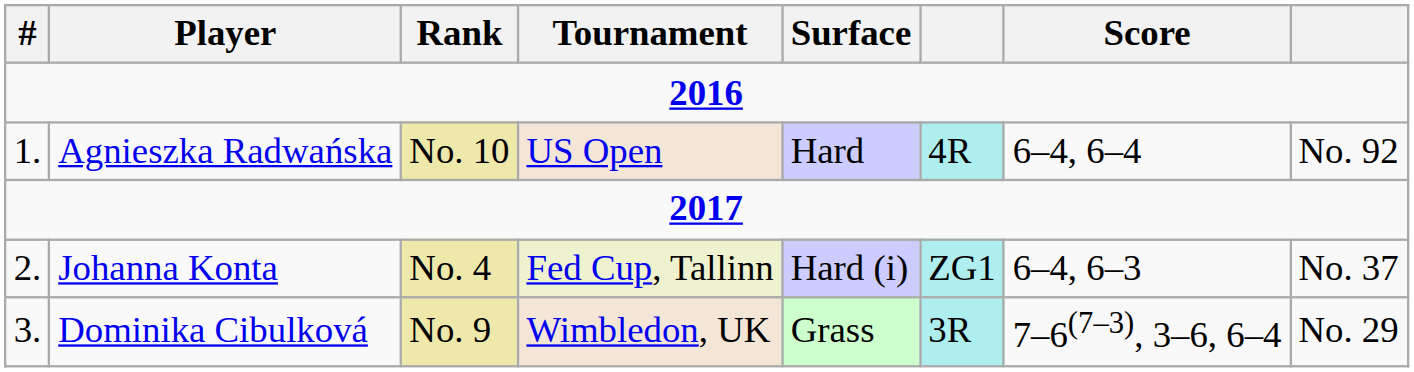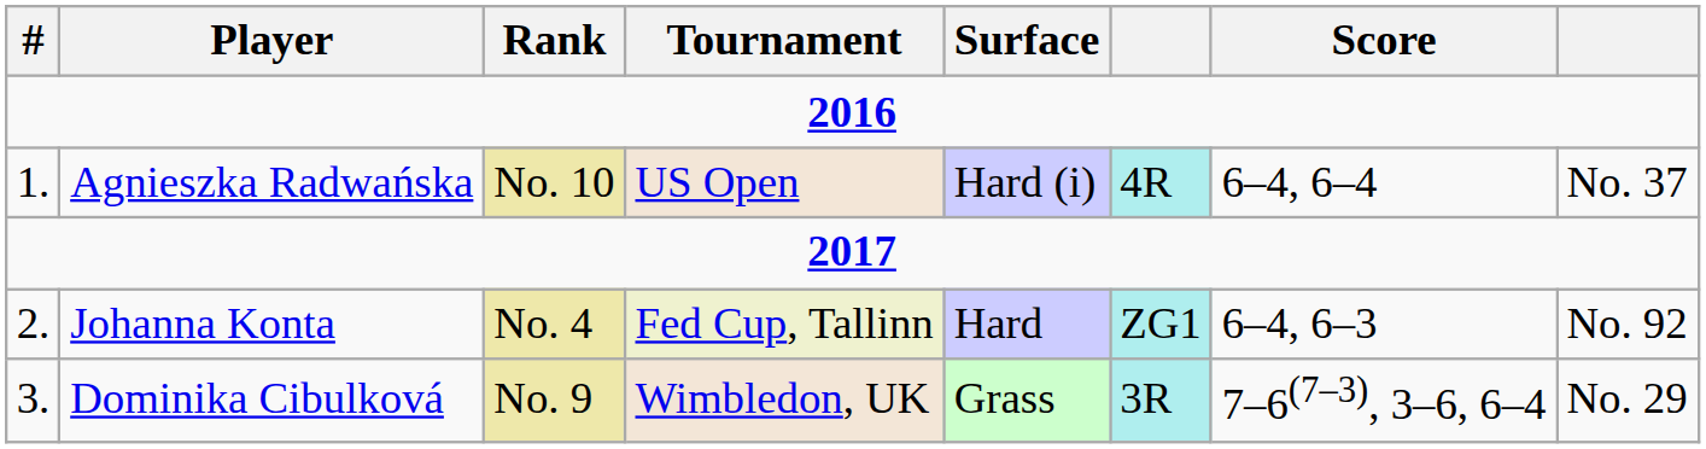 <table class="wikitable sortable">
 <tr>
 <th>#</th>
 <th>Player</th>
 <th>Rank</th>
 <th>Tournament</th>
 <th>Surface</th>
 <th></th>
 <th>Score</th>
 <th></th>
 </tr>
 <tr>
 <td colspan=8 style=text-align:center><strong><a href='#'>2016</a></strong></td>
 </tr>
 <tr>
 <td>1.</td>
 <td> <a href='#'>Agnieszka Radwańska</a></td>
 <td bgcolor=EEE8AA>No. 10</td>
 <td bgcolor=f3e6d7><a href='#'>US Open</a></td>
-<td bgcolor=CCCCFF>Hard</td>
+<td bgcolor=CCCCFF>Hard (i)</td>
 <td bgcolor=afeeee>4R</td>
 <td>6–4, 6–4</td>
-<td>No. 92</td>
+<td>No. 37</td>
 </tr>
 <tr>
 <td colspan=8 style=text-align:center><strong><a href='#'>2017</a></strong></td>
 </tr>
 <tr>
 <td>2.</td>
 <td> <a href='#'>Johanna Konta</a></td>
 <td bgcolor=EEE8AA>No. 4</td>
 <td bgcolor=eff2cf><a href='#'>Fed Cup</a>, Tallinn</td>
-<td bgcolor=CCCCFF>Hard (i)</td>
+<td bgcolor=CCCCFF>Hard</td>
 <td bgcolor=afeeee>ZG1</td>
 <td>6–4, 6–3</td>
-<td>No. 37</td>
+<td>No. 92</td>
 </tr>
 <tr>
 <td>3.</td>
 <td> <a href='#'>Dominika Cibulková</a></td>
 <td bgcolor=EEE8AA>No. 9</td>
 <td bgcolor=f3e6d7><a href='#'>Wimbledon</a>, UK</td>
 <td bgcolor=CCFFCC>Grass</td>
 <td bgcolor=afeeee>3R</td>
 <td>7–6<sup>(7–3)</sup>, 3–6, 6–4</td>
 <td>No. 29</td>
 </tr>
 </table>
